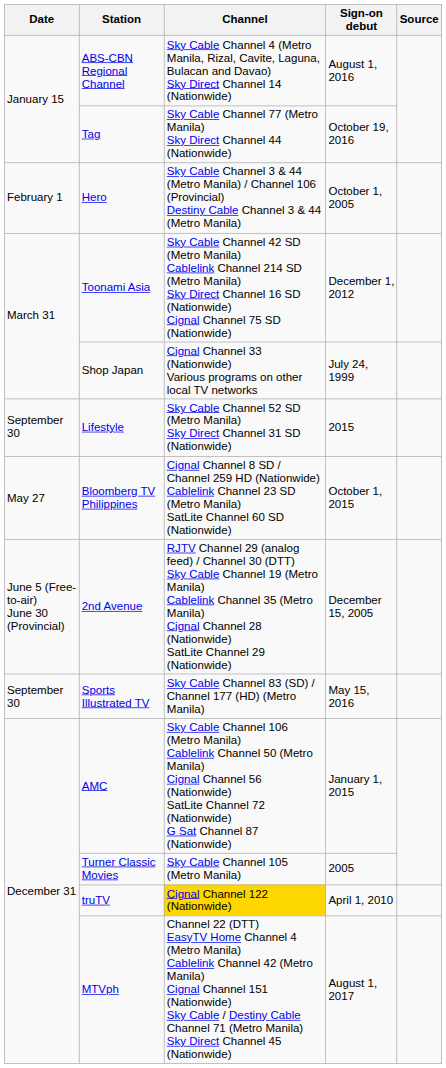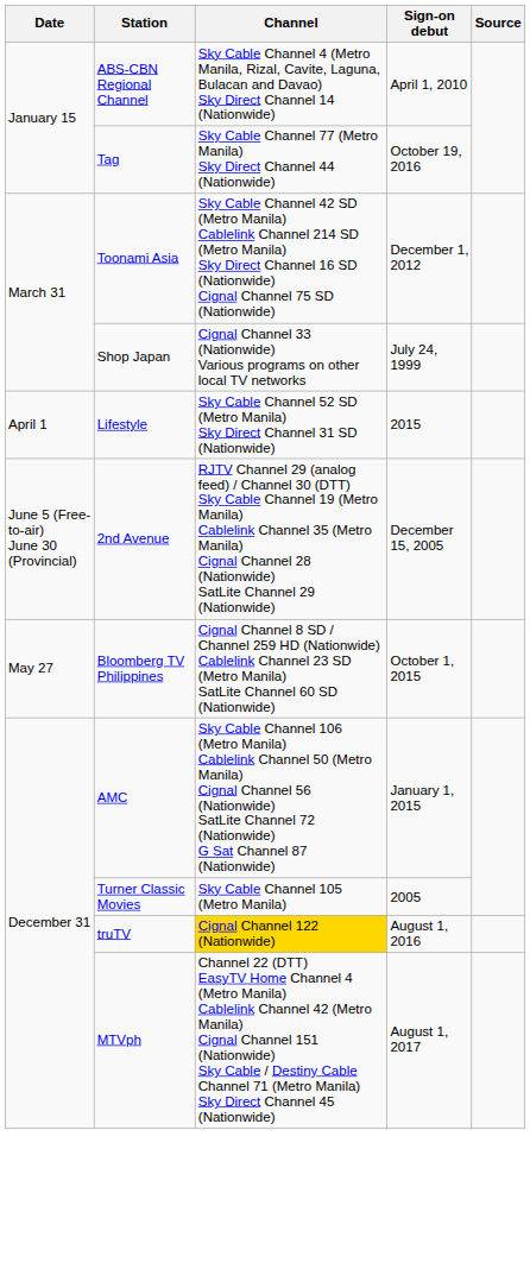 <table class="wikitable">
 <tr>
 <th>Date</th>
 <th>Station</th>
 <th>Channel</th>
 <th>Sign-on debut</th>
 <th>Source</th>
 </tr>
 <tr>
 <td rowspan=2>January 15</td>
 <td><a href='#'>ABS-CBN Regional Channel</a></td>
 <td><a href='#'>Sky Cable</a> Channel 4 (Metro Manila, Rizal, Cavite, Laguna, Bulacan and Davao)<br><a href='#'>Sky Direct</a> Channel 14 (Nationwide)</td>
-<td>August 1, 2016</td>
+<td>April 1, 2010</td>
 <td rowspan=2></td>
 </tr>
 <tr>
 <td><a href='#'>Tag</a></td>
 <td><a href='#'>Sky Cable</a> Channel 77 (Metro Manila)<br><a href='#'>Sky Direct</a> Channel 44 (Nationwide)</td>
 <td>October 19, 2016</td>
-</tr>
-<tr>
-<td>February 1</td>
-<td><a href='#'>Hero</a></td>
-<td><a href='#'>Sky Cable</a> Channel 3 & 44 (Metro Manila) / Channel 106 (Provincial)<br><a href='#'>Destiny Cable</a> Channel 3 & 44 (Metro Manila)</td>
-<td>October 1, 2005</td>
-<td></td>
 </tr>
 <tr>
 <td rowspan=2>March 31</td>
 <td><a href='#'>Toonami Asia</a></td>
 <td><a href='#'>Sky Cable</a> Channel 42 SD (Metro Manila)<br><a href='#'>Cablelink</a> Channel 214 SD (Metro Manila)<br><a href='#'>Sky Direct</a> Channel 16 SD (Nationwide)<br><a href='#'>Cignal</a> Channel 75 SD (Nationwide)</td>
 <td>December 1, 2012</td>
 <td></td>
 </tr>
 <tr>
 <td>Shop Japan</td>
 <td><a href='#'>Cignal</a> Channel 33 (Nationwide)<br>Various programs on other local TV networks</td>
 <td>July 24, 1999</td>
 <td></td>
 </tr>
 <tr>
-<td>September 30</td>
+<td>April 1</td>
 <td><a href='#'>Lifestyle</a></td>
 <td><a href='#'>Sky Cable</a> Channel 52 SD (Metro Manila)<br><a href='#'>Sky Direct</a> Channel 31 SD (Nationwide)</td>
 <td>2015</td>
-<td></td>
-</tr>
-<tr>
-<td>May 27</td>
-<td><a href='#'>Bloomberg TV Philippines</a></td>
-<td><a href='#'>Cignal</a> Channel 8 SD / Channel 259 HD (Nationwide)<br><a href='#'>Cablelink</a> Channel 23 SD (Metro Manila)<br>SatLite Channel 60 SD (Nationwide)</td>
-<td>October 1, 2015</td>
 <td></td>
 </tr>
 <tr>
 <td>June 5 (Free-to-air) <br> June 30 (Provincial)</td>
 <td><a href='#'>2nd Avenue</a></td>
 <td><a href='#'>RJTV</a> Channel 29 (analog feed) / Channel 30 (DTT)<br><a href='#'>Sky Cable</a> Channel 19 (Metro Manila)<br><a href='#'>Cablelink</a> Channel 35 (Metro Manila)<br><a href='#'>Cignal</a> Channel 28 (Nationwide)<br>SatLite Channel 29 (Nationwide)</td>
 <td>December 15, 2005</td>
 <td></td>
 </tr>
 <tr>
-<td>September 30</td>
-<td><a href='#'>Sports Illustrated TV</a></td>
-<td><a href='#'>Sky Cable</a> Channel 83 (SD) / Channel 177 (HD) (Metro Manila)</td>
-<td>May 15, 2016</td>
+<td>May 27</td>
+<td><a href='#'>Bloomberg TV Philippines</a></td>
+<td><a href='#'>Cignal</a> Channel 8 SD / Channel 259 HD (Nationwide)<br><a href='#'>Cablelink</a> Channel 23 SD (Metro Manila)<br>SatLite Channel 60 SD (Nationwide)</td>
+<td>October 1, 2015</td>
 <td></td>
 </tr>
 <tr>
 <td rowspan=4>December 31</td>
 <td><a href='#'>AMC</a></td>
 <td><a href='#'>Sky Cable</a> Channel 106 (Metro Manila)<br><a href='#'>Cablelink</a> Channel 50 (Metro Manila)<br><a href='#'>Cignal</a> Channel 56 (Nationwide)<br>SatLite Channel 72 (Nationwide)<br><a href='#'>G Sat</a> Channel 87 (Nationwide)</td>
 <td>January 1, 2015</td>
 <td rowspan=2></td>
 </tr>
 <tr>
 <td><a href='#'>Turner Classic Movies</a></td>
 <td><a href='#'>Sky Cable</a> Channel 105 (Metro Manila)</td>
 <td>2005</td>
 </tr>
 <tr>
 <td><a href='#'>truTV</a></td>
 <td style="background: gold;"><a href='#'>Cignal</a> Channel 122 (Nationwide)</td>
-<td>April 1, 2010</td>
+<td>August 1, 2016</td>
 <td></td>
 </tr>
 <tr>
 <td><a href='#'>MTVph</a></td>
 <td>Channel 22 (DTT)<br><a href='#'>EasyTV Home</a> Channel 4 (Metro Manila)<br><a href='#'>Cablelink</a> Channel 42 (Metro Manila)<br><a href='#'>Cignal</a> Channel 151 (Nationwide)<br><a href='#'>Sky Cable</a> / <a href='#'>Destiny Cable</a> Channel 71 (Metro Manila)<br><a href='#'>Sky Direct</a> Channel 45 (Nationwide)</td>
 <td>August 1, 2017</td>
 <td></td>
 </tr>
 </table>
